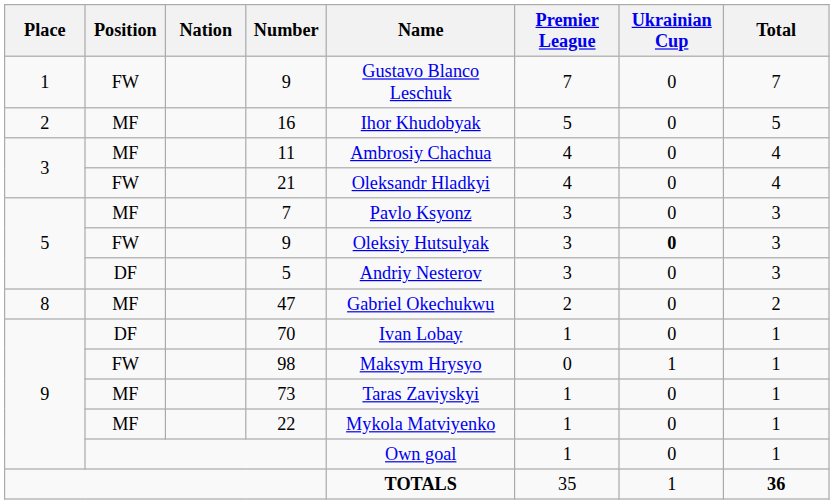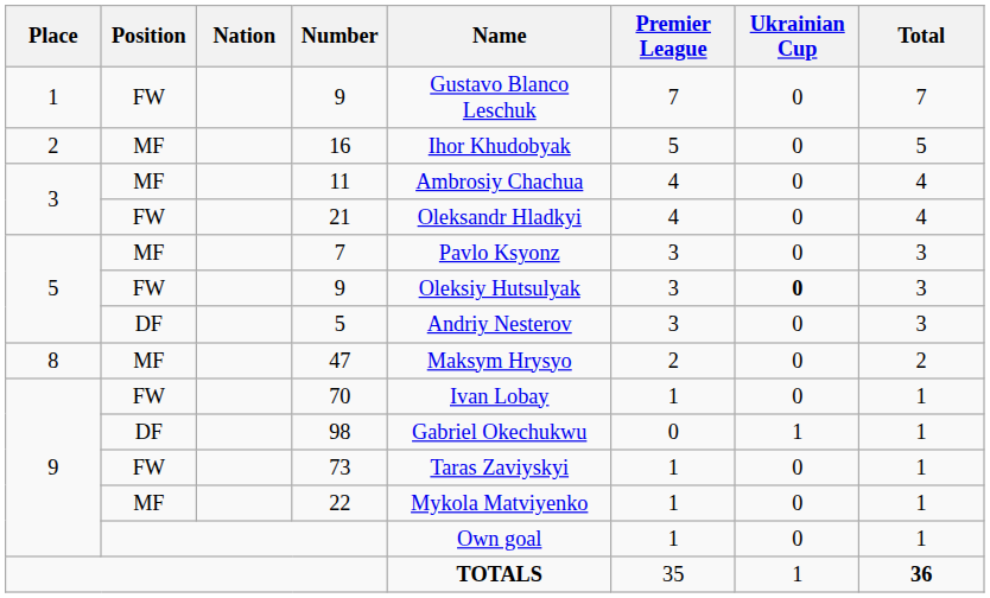 <table class="wikitable" style="font-size: 95%; text-align: center;">
 <tr>
 <th width=60>Place</th>
 <th width=60>Position</th>
 <th width=60>Nation</th>
 <th width=60>Number</th>
 <th width=150>Name</th>
 <th width=80><a href='#'>Premier League</a></th>
 <th width=80><a href='#'>Ukrainian Cup</a></th>
 <th width=80>Total</th>
 </tr>
 <tr>
 <td>1</td>
 <td>FW</td>
 <td></td>
 <td>9</td>
 <td><a href='#'>Gustavo Blanco Leschuk</a></td>
 <td>7</td>
 <td>0</td>
 <td>7</td>
 </tr>
 <tr>
 <td>2</td>
 <td>MF</td>
 <td></td>
 <td>16</td>
 <td><a href='#'>Ihor Khudobyak</a></td>
 <td>5</td>
 <td>0</td>
 <td>5</td>
 </tr>
 <tr>
 <td rowspan="2">3</td>
 <td>MF</td>
 <td></td>
 <td>11</td>
 <td><a href='#'>Ambrosiy Chachua</a></td>
 <td>4</td>
 <td>0</td>
 <td>4</td>
 </tr>
 <tr>
 <td>FW</td>
 <td></td>
 <td>21</td>
 <td><a href='#'>Oleksandr Hladkyi</a></td>
 <td>4</td>
 <td>0</td>
 <td>4</td>
 </tr>
 <tr>
 <td rowspan="3">5</td>
 <td>MF</td>
 <td></td>
 <td>7</td>
 <td><a href='#'>Pavlo Ksyonz</a></td>
 <td>3</td>
 <td>0</td>
 <td>3</td>
 </tr>
 <tr>
 <td>FW</td>
 <td></td>
 <td>9</td>
 <td><a href='#'>Oleksiy Hutsulyak</a></td>
 <td>3</td>
 <td><strong>0</strong></td>
 <td>3</td>
 </tr>
 <tr>
 <td>DF</td>
 <td></td>
 <td>5</td>
 <td><a href='#'>Andriy Nesterov</a></td>
 <td>3</td>
 <td>0</td>
 <td>3</td>
 </tr>
 <tr>
 <td>8</td>
 <td>MF</td>
 <td></td>
 <td>47</td>
-<td><a href='#'>Gabriel Okechukwu</a></td>
+<td><a href='#'>Maksym Hrysyo</a></td>
 <td>2</td>
 <td>0</td>
 <td>2</td>
 </tr>
 <tr>
 <td rowspan="5">9</td>
-<td>DF</td>
+<td>FW</td>
 <td></td>
 <td>70</td>
 <td><a href='#'>Ivan Lobay</a></td>
 <td>1</td>
 <td>0</td>
 <td>1</td>
 </tr>
 <tr>
-<td>FW</td>
+<td>DF</td>
 <td></td>
 <td>98</td>
-<td><a href='#'>Maksym Hrysyo</a></td>
+<td><a href='#'>Gabriel Okechukwu</a></td>
 <td>0</td>
 <td>1</td>
 <td>1</td>
 </tr>
 <tr>
-<td>MF</td>
+<td>FW</td>
 <td></td>
 <td>73</td>
 <td><a href='#'>Taras Zaviyskyi</a></td>
 <td>1</td>
 <td>0</td>
 <td>1</td>
 </tr>
 <tr>
 <td>MF</td>
 <td></td>
 <td>22</td>
 <td><a href='#'>Mykola Matviyenko</a></td>
 <td>1</td>
 <td>0</td>
 <td>1</td>
 </tr>
 <tr>
 <td colspan="3"></td>
 <td><a href='#'>Own goal</a></td>
 <td>1</td>
 <td>0</td>
 <td>1</td>
 </tr>
 <tr>
 <td colspan="4"></td>
 <td><strong>TOTALS</strong></td>
 <td>35</td>
 <td>1</td>
 <td><strong>36</strong></td>
 </tr>
 </table>
